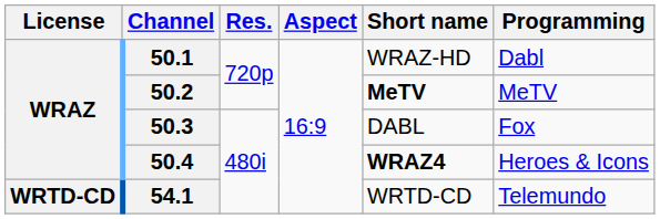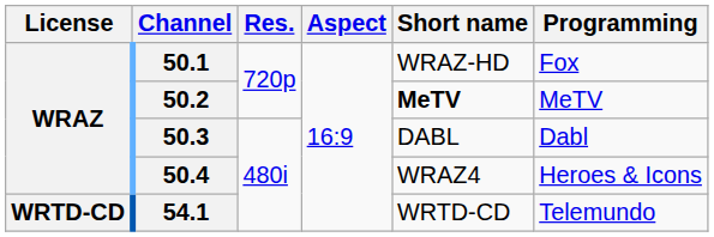 <table class="wikitable">
 <tr>
 <th scope = "col">License</th>
 <th scope = "col"><a href='#'>Channel</a></th>
 <th scope = "col"><a href='#'>Res.</a></th>
 <th scope = "col"><a href='#'>Aspect</a></th>
 <th scope = "col">Short name</th>
 <th scope = "col">Programming</th>
 </tr>
 <tr>
 <th rowspan = "4" scope = "row" style="border-right: 4px solid #60B0FF;">WRAZ</th>
 <th scope = "row">50.1</th>
 <td rowspan="2"><a href='#'>720p</a></td>
 <td rowspan="5"><a href='#'>16:9</a></td>
 <td>WRAZ-HD</td>
-<td><a href='#'>Dabl</a></td>
+<td><a href='#'>Fox</a></td>
 </tr>
 <tr>
 <th scope = "row">50.2</th>
 <td><strong>MeTV</strong></td>
 <td><a href='#'>MeTV</a></td>
 </tr>
 <tr>
 <th scope = "row">50.3</th>
 <td rowspan="3"><a href='#'>480i</a></td>
 <td>DABL</td>
-<td><a href='#'>Fox</a></td>
+<td><a href='#'>Dabl</a></td>
 </tr>
 <tr>
 <th scope = "row">50.4</th>
-<td><strong>WRAZ4</strong></td>
+<td>WRAZ4</td>
 <td><a href='#'>Heroes & Icons</a></td>
 </tr>
 <tr>
 <th scope = "row" style="border-right: 4px solid #0057AF;">WRTD-CD</th>
 <th scope = "row">54.1</th>
 <td>WRTD-CD</td>
 <td><a href='#'>Telemundo</a></td>
 </tr>
 </table>
